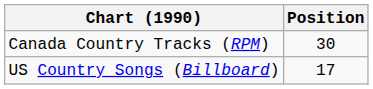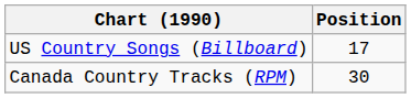 <table class="wikitable sortable">
 <tr>
 <th scope="col">Chart (1990)</th>
 <th scope="col">Position</th>
 </tr>
 <tr>
+<td>US <a href='#'>Country Songs</a> (<em><a href='#'>Billboard</a></em>)</td>
+<td align="center">17</td>
+</tr>
+<tr>
 <td>Canada Country Tracks (<em><a href='#'>RPM</a></em>)</td>
 <td align="center">30</td>
 </tr>
-<tr>
-<td>US <a href='#'>Country Songs</a> (<em><a href='#'>Billboard</a></em>)</td>
-<td align="center">17</td>
-</tr>
 </table>
